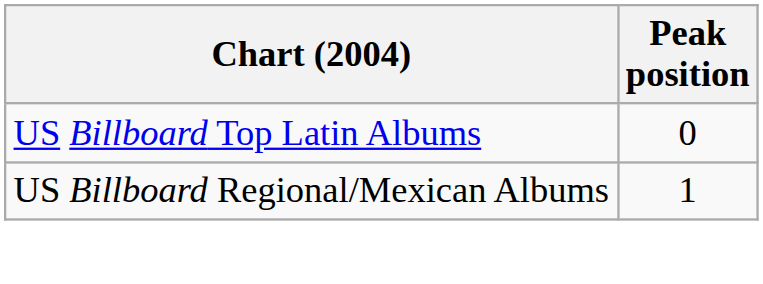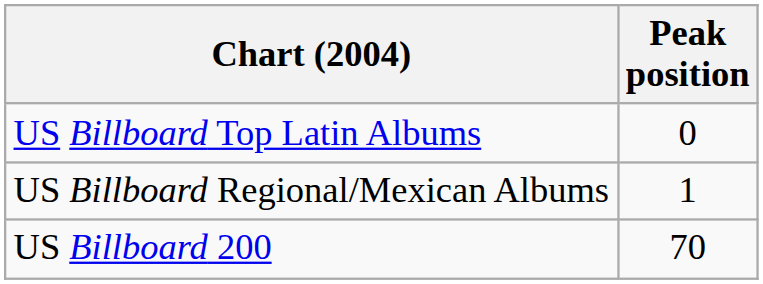 <table class="wikitable">
 <tr>
 <th align="left">Chart (2004)</th>
 <th align="left">Peak<br>position</th>
 </tr>
 <tr>
 <td align="left"><a href='#'>US</a> <a href='#'><em>Billboard</em> Top Latin Albums</a></td>
 <td align="center">0</td>
 </tr>
 <tr>
 <td align="left">US <em>Billboard</em> Regional/Mexican Albums</td>
 <td align="center">1</td>
 </tr>
+<tr>
+<td align="left">US <a href='#'><em>Billboard</em> 200</a></td>
+<td align="center">70</td>
+</tr>
 </table>
